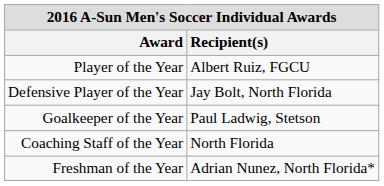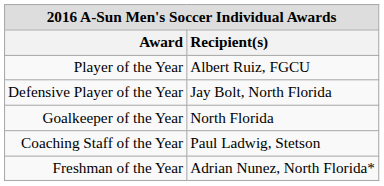 <table class="wikitable" style="white-space:nowrap; font-size:90%;">
 <tr>
 <td colspan="7" style="text-align:center; background:#ddd;"><strong>2016 A-Sun Men's Soccer Individual Awards</strong></td>
 </tr>
 <tr>
 <th style="text-align:right;">Award</th>
 <th style="text-align:left;">Recipient(s)</th>
 </tr>
 <tr>
 <td style="text-align:right;">Player of the Year</td>
 <td style="text-align:left;">Albert Ruiz, FGCU</td>
 </tr>
 <tr>
 <td style="text-align:right;">Defensive Player of the Year</td>
 <td style="text-align:left;">Jay Bolt, North Florida</td>
 </tr>
 <tr>
 <td style="text-align:right;">Goalkeeper of the Year</td>
-<td style="text-align:left;">Paul Ladwig, Stetson</td>
+<td style="text-align:left;">North Florida</td>
 </tr>
 <tr>
 <td style="text-align:right;">Coaching Staff of the Year</td>
-<td style="text-align:left;">North Florida</td>
+<td style="text-align:left;">Paul Ladwig, Stetson</td>
 </tr>
 <tr>
 <td style="text-align:right;">Freshman of the Year</td>
 <td style="text-align:left;">Adrian Nunez, North Florida*</td>
 </tr>
 </table>
